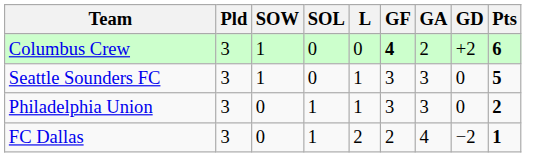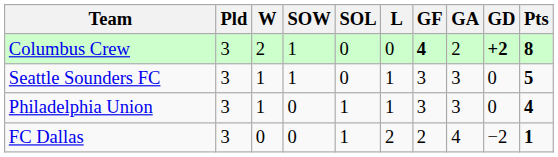 <table class="wikitable">
 <tr>
 <th width="175">Team</th>
 <th width="20">Pld</th>
+<th width="20">W</th>
 <th width="20">SOW</th>
 <th width="20">SOL</th>
 <th width="20">L</th>
 <th width="20">GF</th>
 <th width="20">GA</th>
 <th width="20">GD</th>
 <th width="20">Pts</th>
 </tr>
 <tr bgcolor=#ccffcc>
 <td align=left><a href='#'>Columbus Crew</a></td>
 <td>3</td>
+<td>2</td>
 <td>1</td>
 <td>0</td>
 <td>0</td>
 <td><strong>4</strong></td>
 <td>2</td>
-<td>+2</td>
-<td><strong>6</strong></td>
+<td><strong>+2</strong></td>
+<td><strong>8</strong></td>
 </tr>
 <tr>
 <td align=left><a href='#'>Seattle Sounders FC</a></td>
 <td>3</td>
+<td>1</td>
 <td>1</td>
 <td>0</td>
 <td>1</td>
 <td>3</td>
 <td>3</td>
 <td>0</td>
 <td><strong>5</strong></td>
 </tr>
 <tr>
 <td align=left><a href='#'>Philadelphia Union</a></td>
 <td>3</td>
+<td>1</td>
 <td>0</td>
 <td>1</td>
 <td>1</td>
 <td>3</td>
 <td>3</td>
 <td>0</td>
-<td><strong>2</strong></td>
+<td><strong>4</strong></td>
 </tr>
 <tr>
 <td align=left><a href='#'>FC Dallas</a></td>
 <td>3</td>
+<td>0</td>
 <td>0</td>
 <td>1</td>
 <td>2</td>
 <td>2</td>
 <td>4</td>
 <td>−2</td>
 <td><strong>1</strong></td>
 </tr>
 </table>
